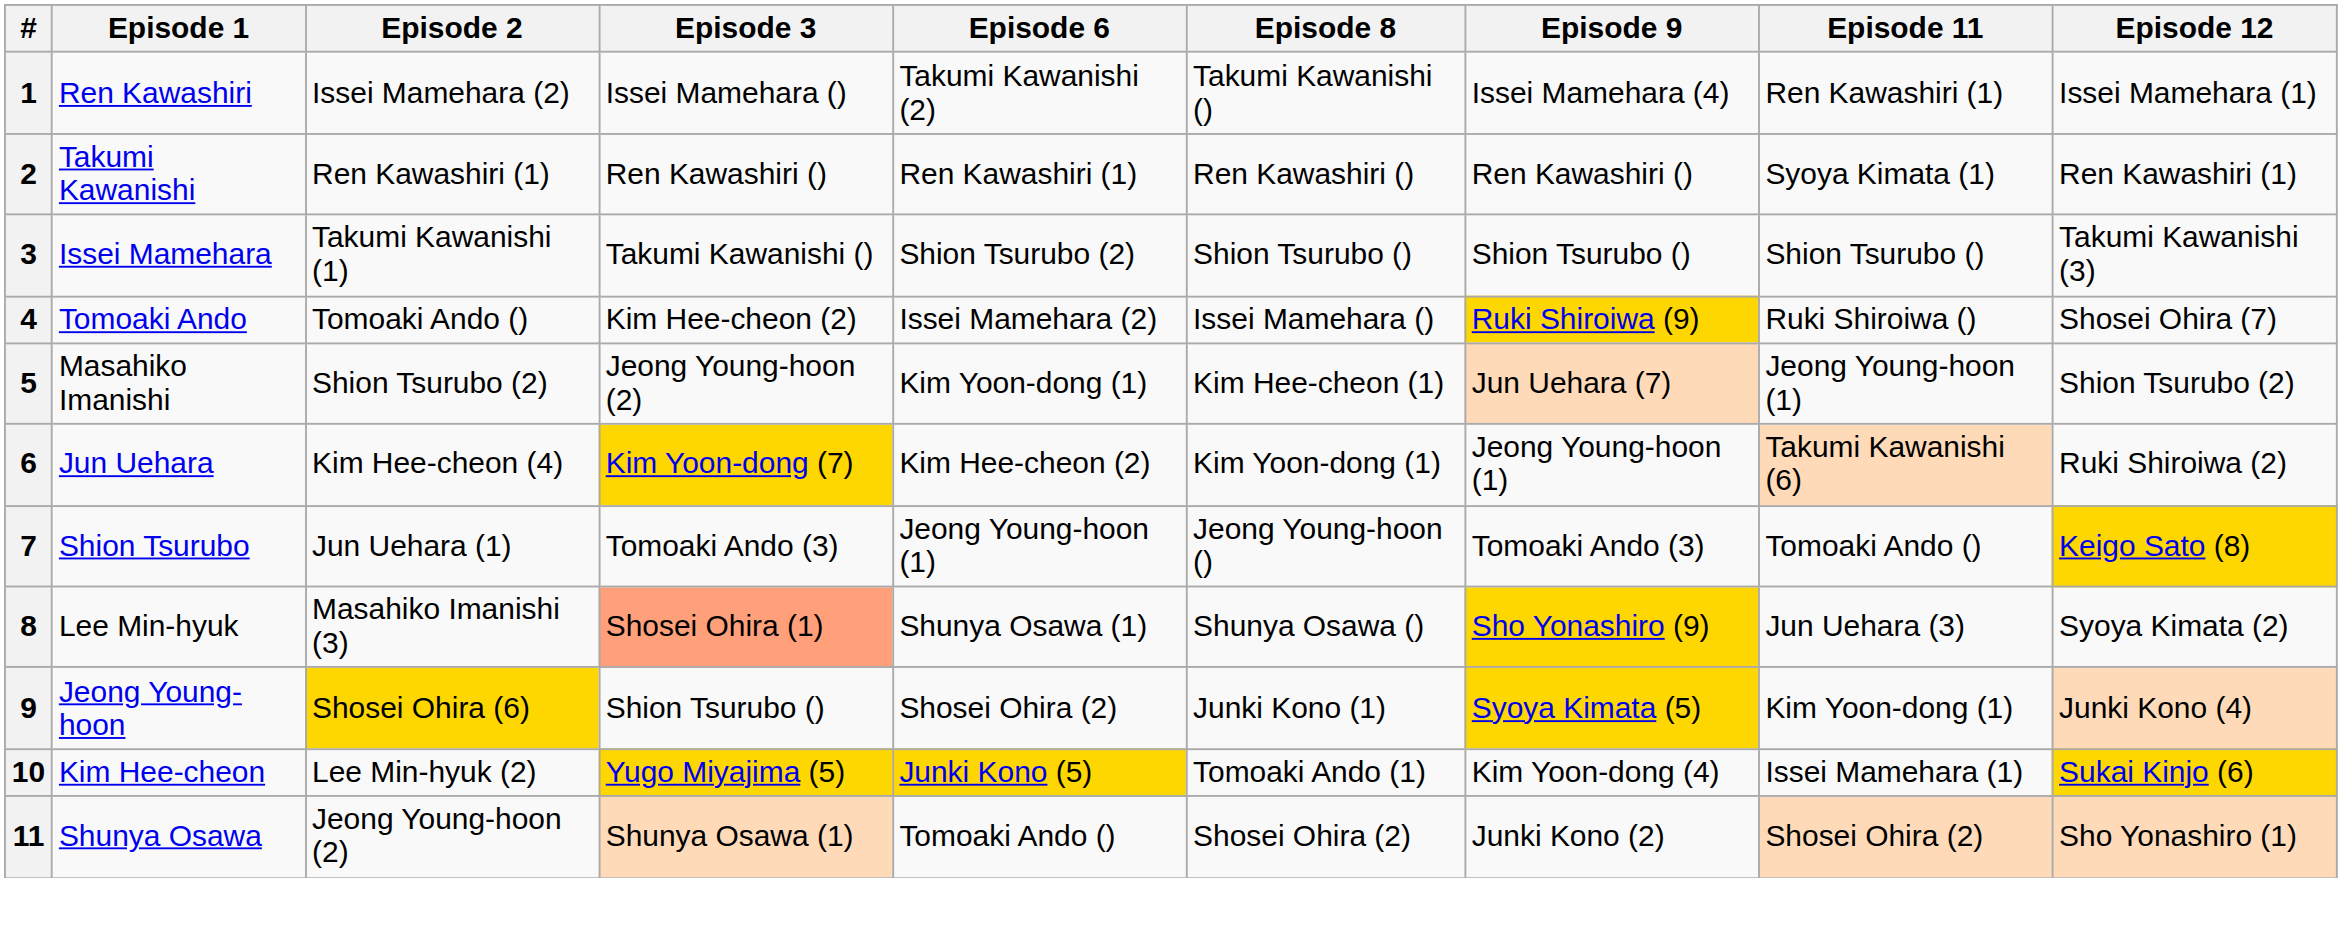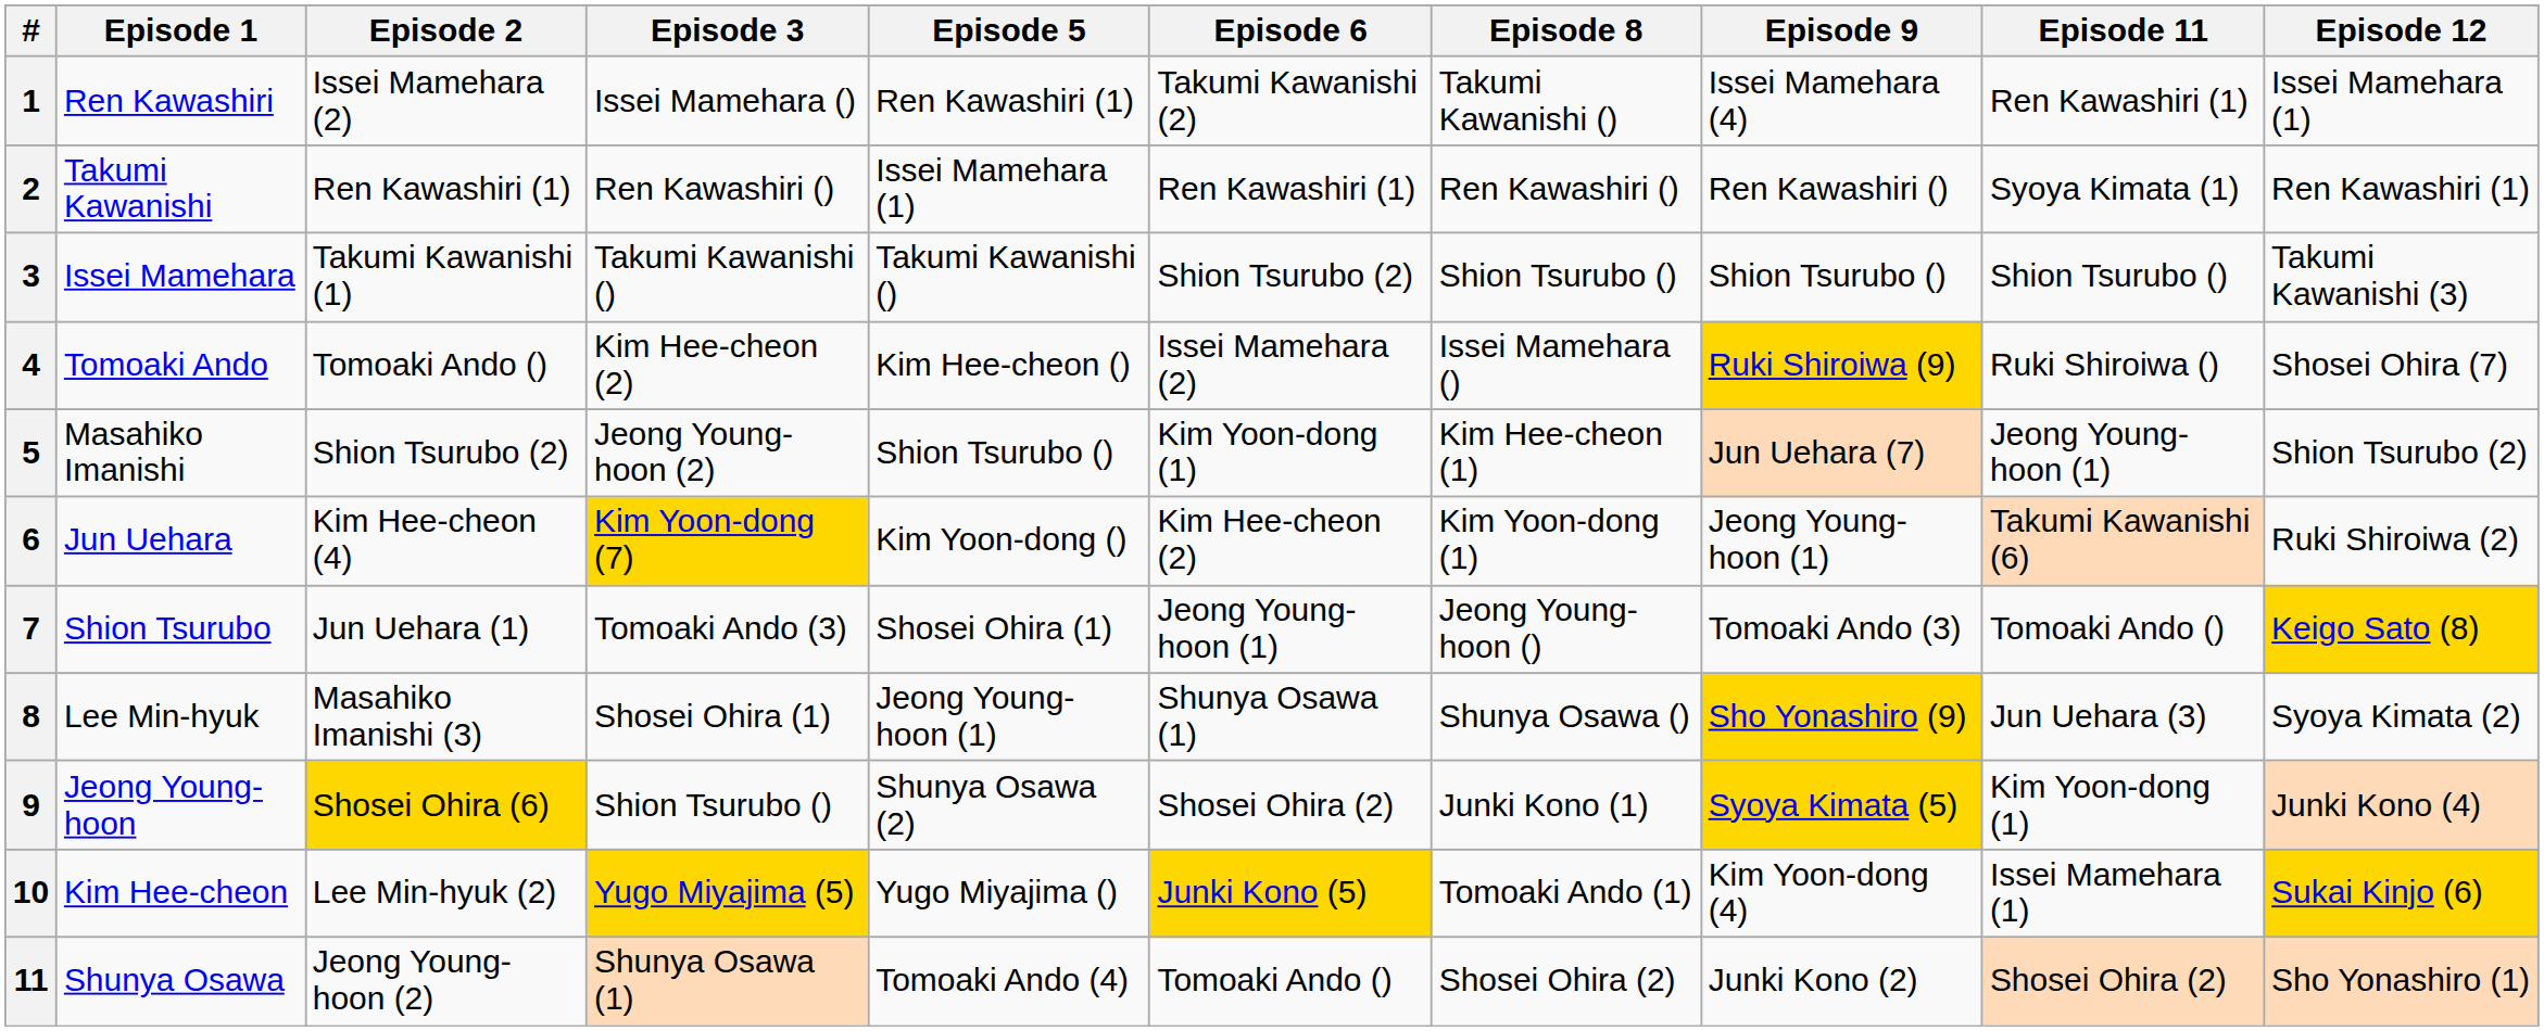 <table class="wikitable">
 <tr>
 <th scope="col">#</th>
 <th scope="col">Episode 1</th>
 <th scope="col">Episode 2</th>
 <th scope="col">Episode 3</th>
+<th scope="col">Episode 5</th>
 <th scope="col">Episode 6</th>
 <th scope="col">Episode 8</th>
 <th scope="col">Episode 9</th>
 <th scope="col">Episode 11</th>
 <th scope="col">Episode 12</th>
 </tr>
 <tr>
 <th scope="row">1</th>
 <td><a href='#'>Ren Kawashiri</a></td>
 <td>Issei Mamehara (2)</td>
 <td>Issei Mamehara ()</td>
+<td>Ren Kawashiri (1)</td>
 <td>Takumi Kawanishi (2)</td>
 <td>Takumi Kawanishi ()</td>
 <td>Issei Mamehara (4)</td>
 <td>Ren Kawashiri (1)</td>
 <td>Issei Mamehara (1)</td>
 </tr>
 <tr>
 <th scope="row">2</th>
 <td><a href='#'>Takumi Kawanishi</a></td>
 <td>Ren Kawashiri (1)</td>
 <td>Ren Kawashiri ()</td>
+<td>Issei Mamehara (1)</td>
 <td>Ren Kawashiri (1)</td>
 <td>Ren Kawashiri ()</td>
 <td>Ren Kawashiri ()</td>
 <td>Syoya Kimata (1)</td>
 <td>Ren Kawashiri (1)</td>
 </tr>
 <tr>
 <th scope="row">3</th>
 <td><a href='#'>Issei Mamehara</a></td>
 <td>Takumi Kawanishi (1)</td>
+<td>Takumi Kawanishi ()</td>
 <td>Takumi Kawanishi ()</td>
 <td>Shion Tsurubo (2)</td>
 <td>Shion Tsurubo ()</td>
 <td>Shion Tsurubo ()</td>
 <td>Shion Tsurubo ()</td>
 <td>Takumi Kawanishi (3)</td>
 </tr>
 <tr>
 <th scope="row">4</th>
 <td><a href='#'>Tomoaki Ando</a></td>
 <td>Tomoaki Ando ()</td>
 <td>Kim Hee-cheon (2)</td>
+<td>Kim Hee-cheon ()</td>
 <td>Issei Mamehara (2)</td>
 <td>Issei Mamehara ()</td>
 <td style="background:gold;"><a href='#'>Ruki Shiroiwa</a> (9)</td>
 <td>Ruki Shiroiwa ()</td>
 <td>Shosei Ohira (7)</td>
 </tr>
 <tr>
 <th scope="row">5</th>
 <td>Masahiko Imanishi</td>
 <td>Shion Tsurubo (2)</td>
 <td>Jeong Young-hoon (2)</td>
+<td>Shion Tsurubo ()</td>
 <td>Kim Yoon-dong (1)</td>
 <td>Kim Hee-cheon (1)</td>
 <td style="background:#FFDAB9;">Jun Uehara (7)</td>
 <td>Jeong Young-hoon (1) </td>
 <td>Shion Tsurubo (2)</td>
 </tr>
 <tr>
 <th scope="row">6</th>
 <td><a href='#'>Jun Uehara</a></td>
 <td>Kim Hee-cheon (4)</td>
 <td style="background:gold;"><a href='#'>Kim Yoon-dong</a> (7)</td>
+<td>Kim Yoon-dong ()</td>
 <td>Kim Hee-cheon (2)</td>
 <td>Kim Yoon-dong (1)</td>
 <td>Jeong Young-hoon (1)</td>
 <td style="background:#FFDAB9;">Takumi Kawanishi (6)</td>
 <td>Ruki Shiroiwa (2)</td>
 </tr>
 <tr>
 <th scope="row">7</th>
 <td><a href='#'>Shion Tsurubo</a></td>
 <td>Jun Uehara (1)</td>
 <td>Tomoaki Ando (3)</td>
+<td>Shosei Ohira (1)</td>
 <td>Jeong Young-hoon (1)</td>
 <td>Jeong Young-hoon ()</td>
 <td>Tomoaki Ando (3)</td>
 <td>Tomoaki Ando ()</td>
 <td style="background:gold;"><a href='#'>Keigo Sato</a> (8)</td>
 </tr>
 <tr>
 <th scope="row">8</th>
 <td>Lee Min-hyuk</td>
 <td>Masahiko Imanishi (3)</td>
-<td style="background: lightsalmon;">Shosei Ohira (1)</td>
+<td>Shosei Ohira (1)</td>
+<td>Jeong Young-hoon (1)</td>
 <td>Shunya Osawa (1)</td>
 <td>Shunya Osawa ()</td>
 <td style="background:gold;"><a href='#'>Sho Yonashiro</a> (9)</td>
 <td>Jun Uehara (3)</td>
 <td>Syoya Kimata (2)</td>
 </tr>
 <tr>
 <th scope="row">9</th>
 <td><a href='#'>Jeong Young-hoon</a></td>
 <td style="background:gold;">Shosei Ohira (6)</td>
 <td>Shion Tsurubo ()</td>
+<td>Shunya Osawa (2)</td>
 <td>Shosei Ohira (2)</td>
 <td>Junki Kono (1)</td>
 <td style="background:gold;"><a href='#'>Syoya Kimata</a> (5)</td>
 <td>Kim Yoon-dong (1) </td>
 <td style="background:#FFDAB9;">Junki Kono (4)</td>
 </tr>
 <tr>
 <th scope="row">10</th>
 <td><a href='#'>Kim Hee-cheon</a></td>
 <td>Lee Min-hyuk (2)</td>
 <td style="background:gold;"><a href='#'>Yugo Miyajima</a> (5)</td>
+<td>Yugo Miyajima ()</td>
 <td style="background:gold;"><a href='#'>Junki Kono</a> (5)</td>
 <td>Tomoaki Ando (1)</td>
 <td>Kim Yoon-dong (4)</td>
 <td>Issei Mamehara (1)</td>
 <td style="background:gold;"><a href='#'>Sukai Kinjo</a> (6)</td>
 </tr>
 <tr>
 <th scope="row">11</th>
 <td><a href='#'>Shunya Osawa</a></td>
 <td>Jeong Young-hoon (2)</td>
 <td style="background:#FFDAB9;">Shunya Osawa (1)</td>
+<td>Tomoaki Ando (4)</td>
 <td>Tomoaki Ando ()</td>
 <td>Shosei Ohira (2)</td>
 <td>Junki Kono (2)</td>
 <td style="background:#FFDAB9;">Shosei Ohira (2)</td>
 <td style="background:#FFDAB9;">Sho Yonashiro (1)</td>
 </tr>
 </table>
